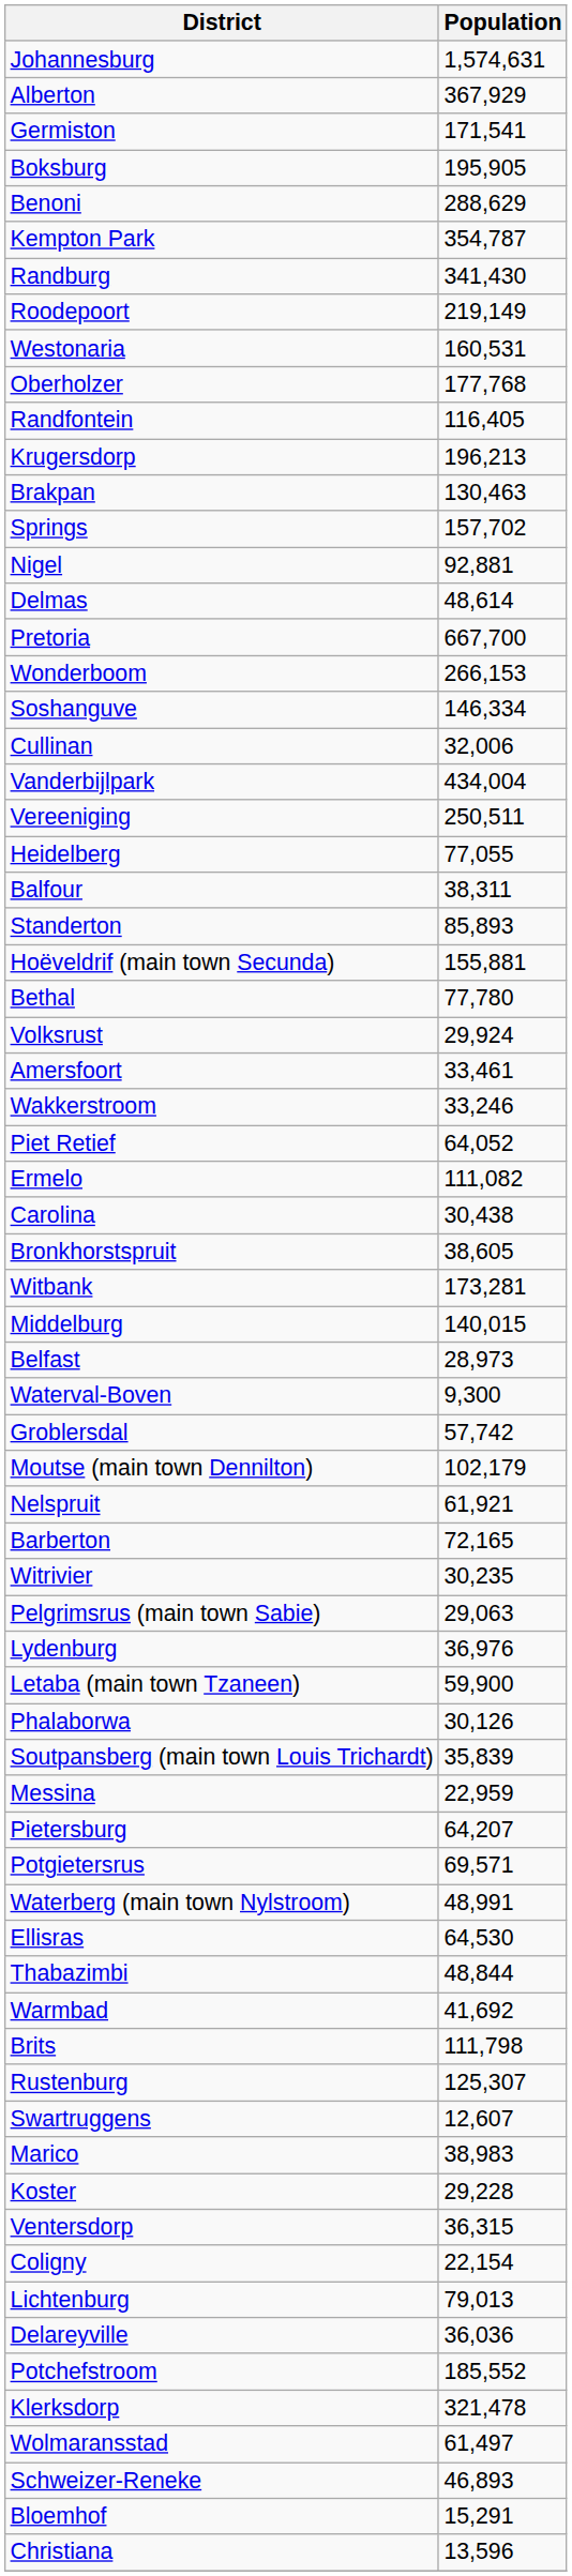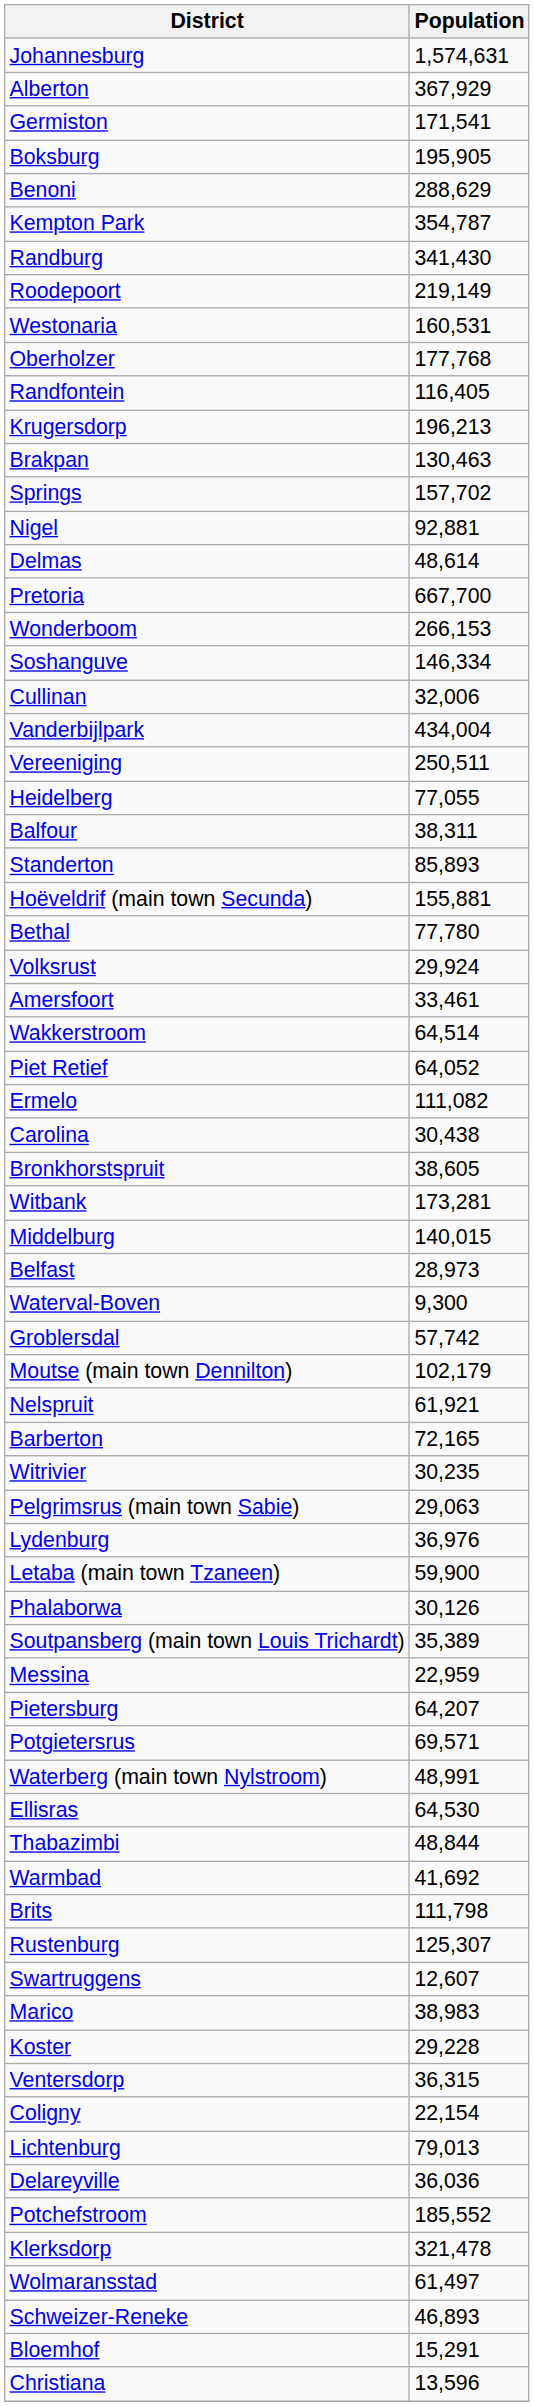 <table class="wikitable sortable">
 <tr>
 <th>District</th>
 <th>Population</th>
 </tr>
 <tr>
 <td><a href='#'>Johannesburg</a></td>
 <td>1,574,631</td>
 </tr>
 <tr>
 <td><a href='#'>Alberton</a></td>
 <td>367,929</td>
 </tr>
 <tr>
 <td><a href='#'>Germiston</a></td>
 <td>171,541</td>
 </tr>
 <tr>
 <td><a href='#'>Boksburg</a></td>
 <td>195,905</td>
 </tr>
 <tr>
 <td><a href='#'>Benoni</a></td>
 <td>288,629</td>
 </tr>
 <tr>
 <td><a href='#'>Kempton Park</a></td>
 <td>354,787</td>
 </tr>
 <tr>
 <td><a href='#'>Randburg</a></td>
 <td>341,430</td>
 </tr>
 <tr>
 <td><a href='#'>Roodepoort</a></td>
 <td>219,149</td>
 </tr>
 <tr>
 <td><a href='#'>Westonaria</a></td>
 <td>160,531</td>
 </tr>
 <tr>
 <td><a href='#'>Oberholzer</a></td>
 <td>177,768</td>
 </tr>
 <tr>
 <td><a href='#'>Randfontein</a></td>
 <td>116,405</td>
 </tr>
 <tr>
 <td><a href='#'>Krugersdorp</a></td>
 <td>196,213</td>
 </tr>
 <tr>
 <td><a href='#'>Brakpan</a></td>
 <td>130,463</td>
 </tr>
 <tr>
 <td><a href='#'>Springs</a></td>
 <td>157,702</td>
 </tr>
 <tr>
 <td><a href='#'>Nigel</a></td>
 <td>92,881</td>
 </tr>
 <tr>
 <td><a href='#'>Delmas</a></td>
 <td>48,614</td>
 </tr>
 <tr>
 <td><a href='#'>Pretoria</a></td>
 <td>667,700</td>
 </tr>
 <tr>
 <td><a href='#'>Wonderboom</a></td>
 <td>266,153</td>
 </tr>
 <tr>
 <td><a href='#'>Soshanguve</a></td>
 <td>146,334</td>
 </tr>
 <tr>
 <td><a href='#'>Cullinan</a></td>
 <td>32,006</td>
 </tr>
 <tr>
 <td><a href='#'>Vanderbijlpark</a></td>
 <td>434,004</td>
 </tr>
 <tr>
 <td><a href='#'>Vereeniging</a></td>
 <td>250,511</td>
 </tr>
 <tr>
 <td><a href='#'>Heidelberg</a></td>
 <td>77,055</td>
 </tr>
 <tr>
 <td><a href='#'>Balfour</a></td>
 <td>38,311</td>
 </tr>
 <tr>
 <td><a href='#'>Standerton</a></td>
 <td>85,893</td>
 </tr>
 <tr>
 <td><a href='#'>Hoëveldrif</a> (main town <a href='#'>Secunda</a>)</td>
 <td>155,881</td>
 </tr>
 <tr>
 <td><a href='#'>Bethal</a></td>
 <td>77,780</td>
 </tr>
 <tr>
 <td><a href='#'>Volksrust</a></td>
 <td>29,924</td>
 </tr>
 <tr>
 <td><a href='#'>Amersfoort</a></td>
 <td>33,461</td>
 </tr>
 <tr>
 <td><a href='#'>Wakkerstroom</a></td>
-<td>33,246</td>
+<td>64,514</td>
 </tr>
 <tr>
 <td><a href='#'>Piet Retief</a></td>
 <td>64,052</td>
 </tr>
 <tr>
 <td><a href='#'>Ermelo</a></td>
 <td>111,082</td>
 </tr>
 <tr>
 <td><a href='#'>Carolina</a></td>
 <td>30,438</td>
 </tr>
 <tr>
 <td><a href='#'>Bronkhorstspruit</a></td>
 <td>38,605</td>
 </tr>
 <tr>
 <td><a href='#'>Witbank</a></td>
 <td>173,281</td>
 </tr>
 <tr>
 <td><a href='#'>Middelburg</a></td>
 <td>140,015</td>
 </tr>
 <tr>
 <td><a href='#'>Belfast</a></td>
 <td>28,973</td>
 </tr>
 <tr>
 <td><a href='#'>Waterval-Boven</a></td>
 <td>9,300</td>
 </tr>
 <tr>
 <td><a href='#'>Groblersdal</a></td>
 <td>57,742</td>
 </tr>
 <tr>
 <td><a href='#'>Moutse</a> (main town <a href='#'>Dennilton</a>)</td>
 <td>102,179</td>
 </tr>
 <tr>
 <td><a href='#'>Nelspruit</a></td>
 <td>61,921</td>
 </tr>
 <tr>
 <td><a href='#'>Barberton</a></td>
 <td>72,165</td>
 </tr>
 <tr>
 <td><a href='#'>Witrivier</a></td>
 <td>30,235</td>
 </tr>
 <tr>
 <td><a href='#'>Pelgrimsrus</a> (main town <a href='#'>Sabie</a>)</td>
 <td>29,063</td>
 </tr>
 <tr>
 <td><a href='#'>Lydenburg</a></td>
 <td>36,976</td>
 </tr>
 <tr>
 <td><a href='#'>Letaba</a> (main town <a href='#'>Tzaneen</a>)</td>
 <td>59,900</td>
 </tr>
 <tr>
 <td><a href='#'>Phalaborwa</a></td>
 <td>30,126</td>
 </tr>
 <tr>
 <td><a href='#'>Soutpansberg</a> (main town <a href='#'>Louis Trichardt</a>)</td>
-<td>35,839</td>
+<td>35,389</td>
 </tr>
 <tr>
 <td><a href='#'>Messina</a></td>
 <td>22,959</td>
 </tr>
 <tr>
 <td><a href='#'>Pietersburg</a></td>
 <td>64,207</td>
 </tr>
 <tr>
 <td><a href='#'>Potgietersrus</a></td>
 <td>69,571</td>
 </tr>
 <tr>
 <td><a href='#'>Waterberg</a> (main town <a href='#'>Nylstroom</a>)</td>
 <td>48,991</td>
 </tr>
 <tr>
 <td><a href='#'>Ellisras</a></td>
 <td>64,530</td>
 </tr>
 <tr>
 <td><a href='#'>Thabazimbi</a></td>
 <td>48,844</td>
 </tr>
 <tr>
 <td><a href='#'>Warmbad</a></td>
 <td>41,692</td>
 </tr>
 <tr>
 <td><a href='#'>Brits</a></td>
 <td>111,798</td>
 </tr>
 <tr>
 <td><a href='#'>Rustenburg</a></td>
 <td>125,307</td>
 </tr>
 <tr>
 <td><a href='#'>Swartruggens</a></td>
 <td>12,607</td>
 </tr>
 <tr>
 <td><a href='#'>Marico</a></td>
 <td>38,983</td>
 </tr>
 <tr>
 <td><a href='#'>Koster</a></td>
 <td>29,228</td>
 </tr>
 <tr>
 <td><a href='#'>Ventersdorp</a></td>
 <td>36,315</td>
 </tr>
 <tr>
 <td><a href='#'>Coligny</a></td>
 <td>22,154</td>
 </tr>
 <tr>
 <td><a href='#'>Lichtenburg</a></td>
 <td>79,013</td>
 </tr>
 <tr>
 <td><a href='#'>Delareyville</a></td>
 <td>36,036</td>
 </tr>
 <tr>
 <td><a href='#'>Potchefstroom</a></td>
 <td>185,552</td>
 </tr>
 <tr>
 <td><a href='#'>Klerksdorp</a></td>
 <td>321,478</td>
 </tr>
 <tr>
 <td><a href='#'>Wolmaransstad</a></td>
 <td>61,497</td>
 </tr>
 <tr>
 <td><a href='#'>Schweizer-Reneke</a></td>
 <td>46,893</td>
 </tr>
 <tr>
 <td><a href='#'>Bloemhof</a></td>
 <td>15,291</td>
 </tr>
 <tr>
 <td><a href='#'>Christiana</a></td>
 <td>13,596</td>
 </tr>
 <tr>
 </tr>
 </table>
